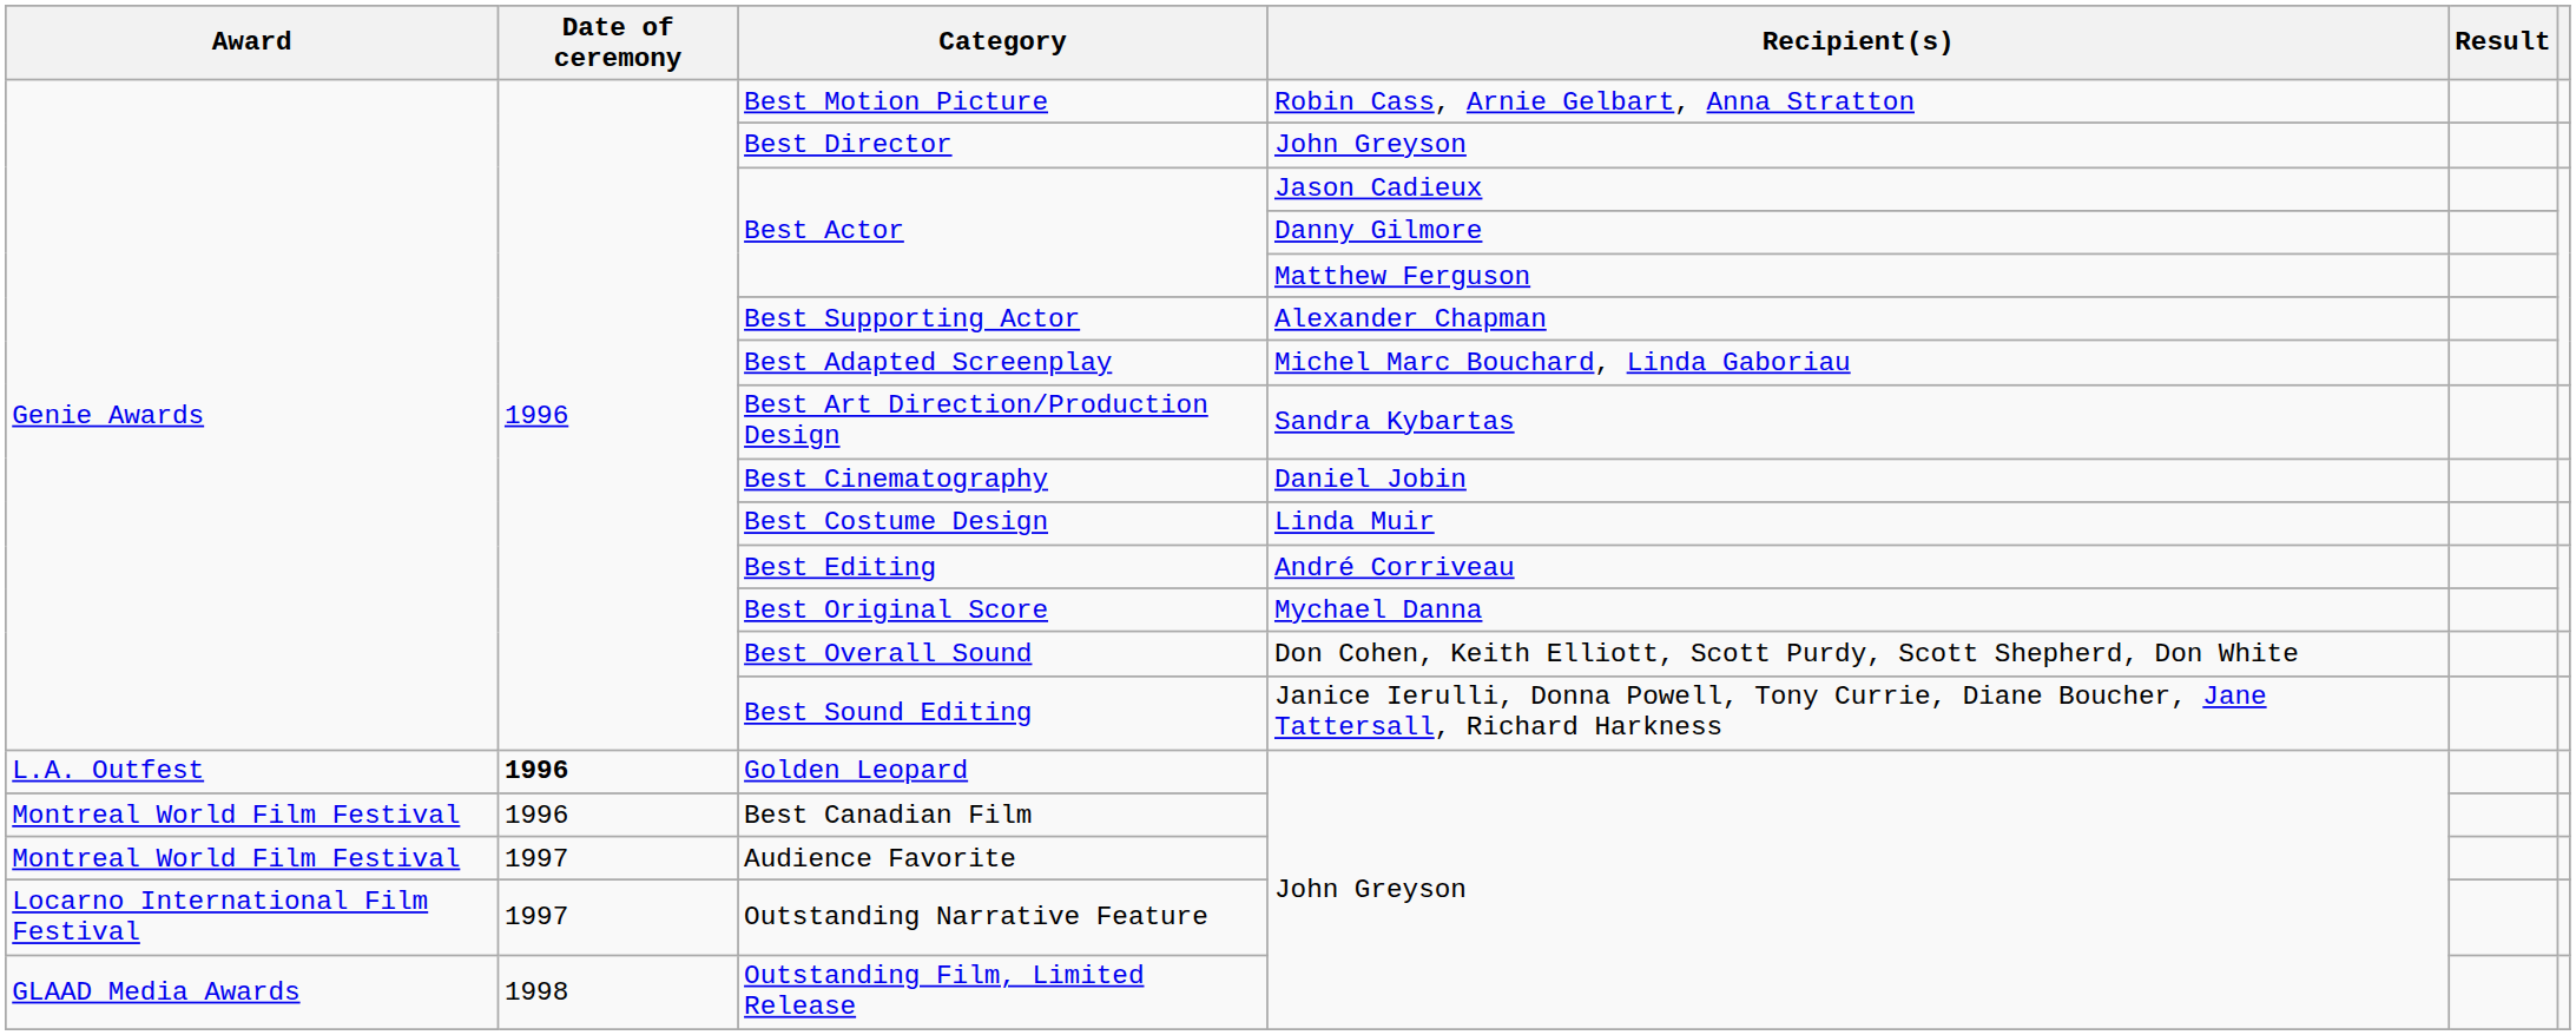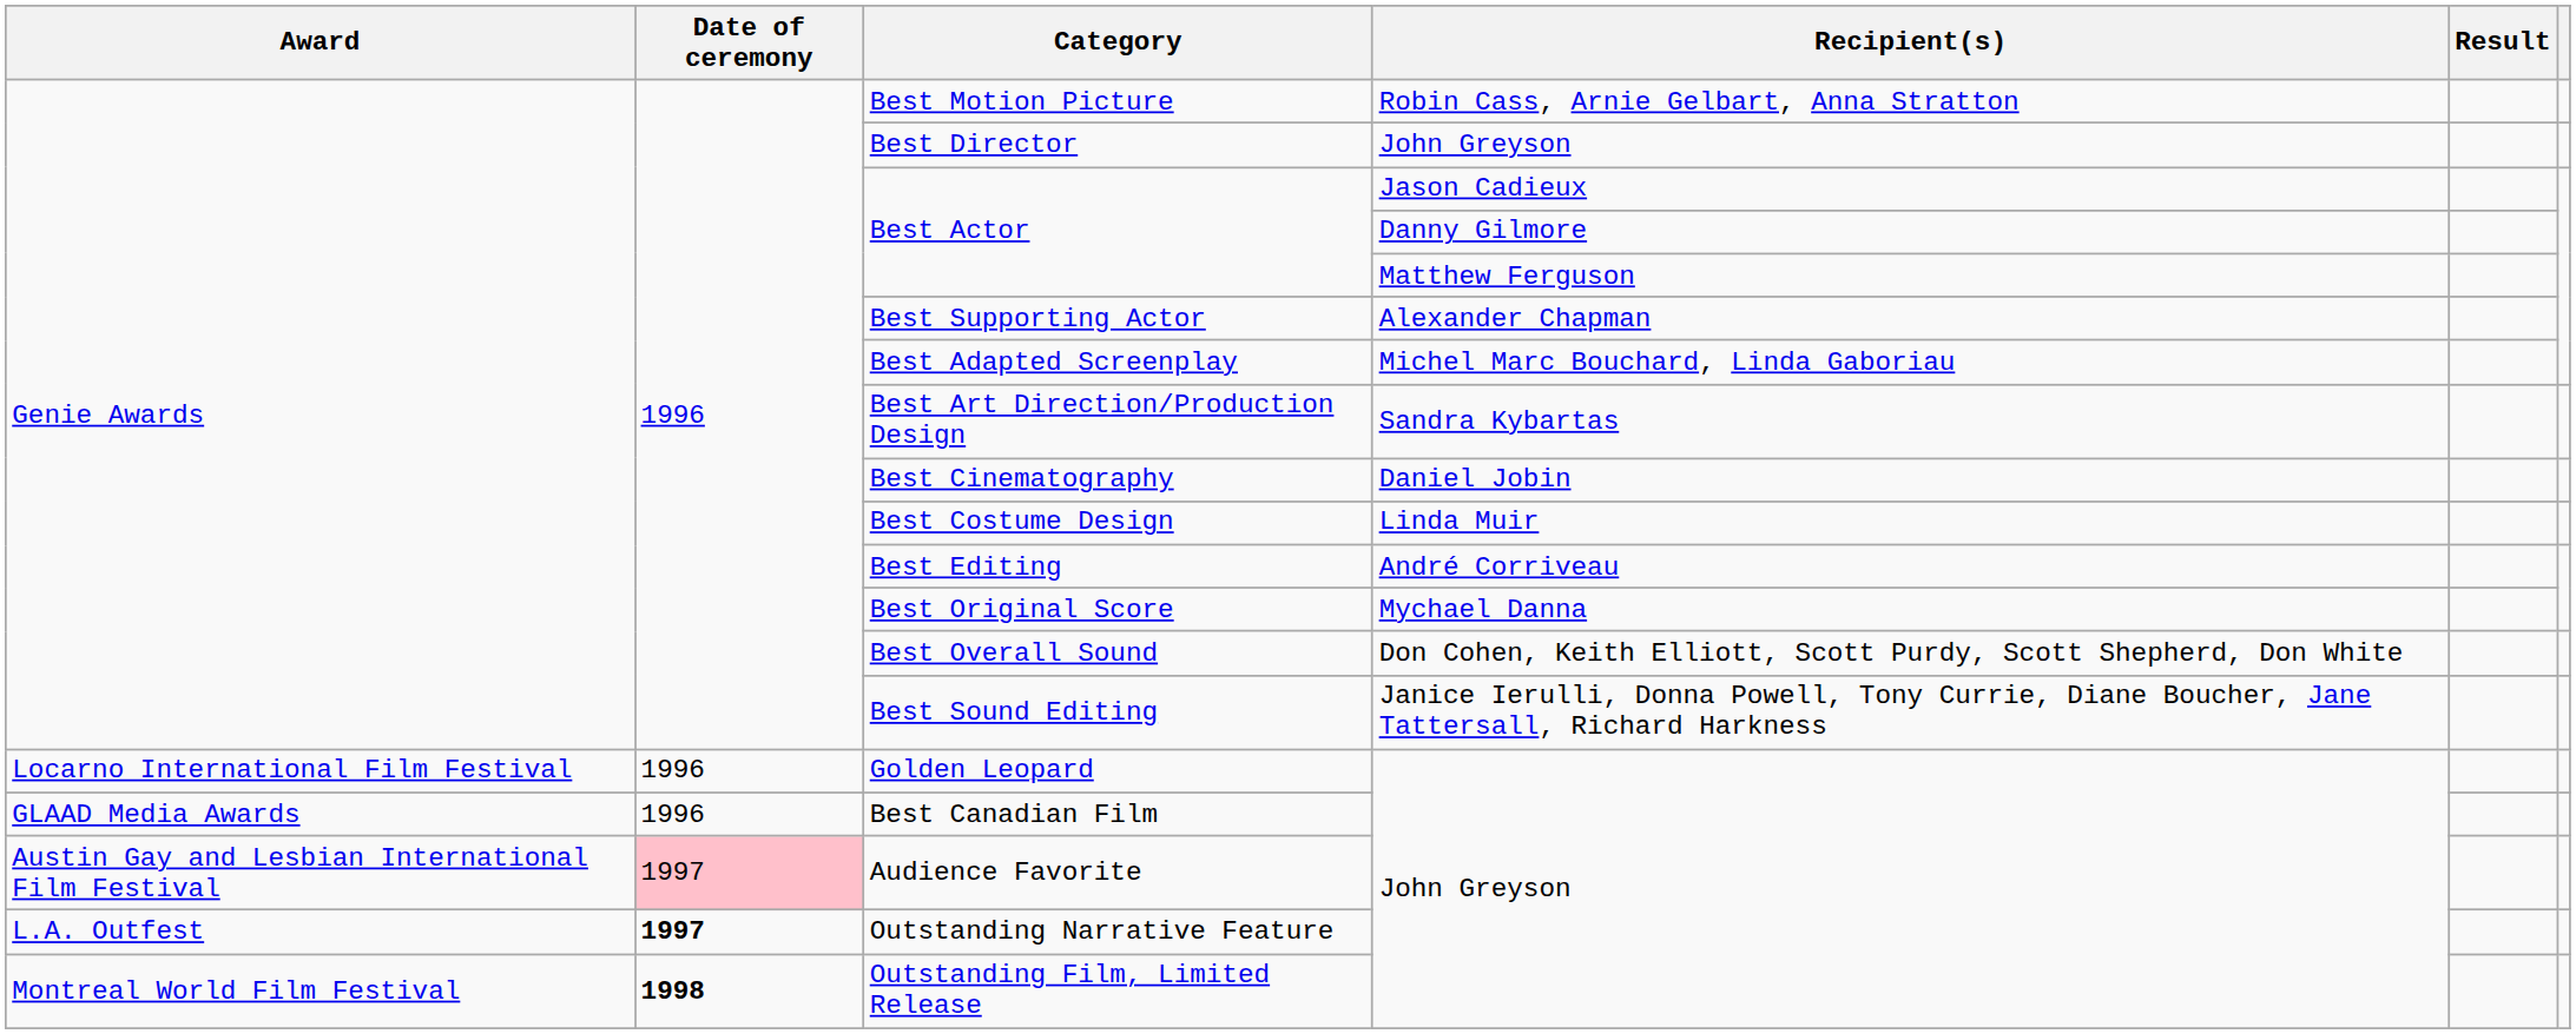 <table class="wikitable plainrowheaders sortable">
 <tr>
 <th scope="col">Award</th>
 <th scope="col">Date of ceremony</th>
 <th scope="col">Category</th>
 <th scope="col">Recipient(s)</th>
 <th scope="col">Result</th>
 <th scope="col" class="unsortable"></th>
 </tr>
 <tr>
 <td rowspan=14><a href='#'>Genie Awards</a></td>
 <td rowspan=14><a href='#'>1996</a></td>
 <td><a href='#'>Best Motion Picture</a></td>
 <td><a href='#'>Robin Cass</a>, <a href='#'>Arnie Gelbart</a>, <a href='#'>Anna Stratton</a></td>
 <td></td>
 <td></td>
 </tr>
 <tr>
 <td><a href='#'>Best Director</a></td>
 <td><a href='#'>John Greyson</a></td>
 <td></td>
 <td></td>
 </tr>
 <tr>
 <td rowspan=3><a href='#'>Best Actor</a></td>
 <td><a href='#'>Jason Cadieux</a></td>
 <td></td>
 <td rowspan=5></td>
 </tr>
 <tr>
 <td><a href='#'>Danny Gilmore</a></td>
 <td></td>
 </tr>
 <tr>
 <td><a href='#'>Matthew Ferguson</a></td>
 <td></td>
 </tr>
 <tr>
 <td><a href='#'>Best Supporting Actor</a></td>
 <td><a href='#'>Alexander Chapman</a></td>
 <td></td>
 </tr>
 <tr>
 <td><a href='#'>Best Adapted Screenplay</a></td>
 <td><a href='#'>Michel Marc Bouchard</a>, <a href='#'>Linda Gaboriau</a></td>
 <td></td>
 </tr>
 <tr>
 <td><a href='#'>Best Art Direction/Production Design</a></td>
 <td><a href='#'>Sandra Kybartas</a></td>
 <td></td>
 <td></td>
 </tr>
 <tr>
 <td><a href='#'>Best Cinematography</a></td>
 <td><a href='#'>Daniel Jobin</a></td>
 <td></td>
 <td></td>
 </tr>
 <tr>
 <td><a href='#'>Best Costume Design</a></td>
 <td><a href='#'>Linda Muir</a></td>
 <td></td>
 <td></td>
 </tr>
 <tr>
 <td><a href='#'>Best Editing</a></td>
 <td><a href='#'>André Corriveau</a></td>
 <td></td>
 <td rowspan=2></td>
 </tr>
 <tr>
 <td><a href='#'>Best Original Score</a></td>
 <td><a href='#'>Mychael Danna</a></td>
 <td></td>
 </tr>
 <tr>
 <td><a href='#'>Best Overall Sound</a></td>
 <td>Don Cohen, Keith Elliott, Scott Purdy, Scott Shepherd, Don White</td>
 <td></td>
 <td></td>
 </tr>
 <tr>
 <td><a href='#'>Best Sound Editing</a></td>
 <td>Janice Ierulli, Donna Powell, Tony Currie, Diane Boucher, <a href='#'>Jane Tattersall</a>, Richard Harkness</td>
 <td></td>
 <td></td>
 </tr>
 <tr>
-<td><a href='#'>L.A. Outfest</a></td>
-<td><strong>1996</strong></td>
+<td><a href='#'>Locarno International Film Festival</a></td>
+<td>1996</td>
 <td><a href='#'>Golden Leopard</a></td>
 <td rowspan=5>John Greyson</td>
 <td></td>
 <td></td>
 </tr>
 <tr>
-<td><a href='#'>Montreal World Film Festival</a></td>
+<td><a href='#'>GLAAD Media Awards</a></td>
 <td>1996</td>
 <td>Best Canadian Film</td>
 <td></td>
 <td></td>
 </tr>
 <tr>
-<td><a href='#'>Montreal World Film Festival</a></td>
-<td>1997</td>
+<td><a href='#'>Austin Gay and Lesbian International Film Festival</a></td>
+<td style="background: pink;">1997</td>
 <td>Audience Favorite</td>
 <td></td>
 <td></td>
 </tr>
 <tr>
-<td><a href='#'>Locarno International Film Festival</a></td>
-<td>1997</td>
+<td><a href='#'>L.A. Outfest</a></td>
+<td><strong>1997</strong></td>
 <td>Outstanding Narrative Feature</td>
 <td></td>
 <td></td>
 </tr>
 <tr>
-<td><a href='#'>GLAAD Media Awards</a></td>
-<td>1998</td>
+<td><a href='#'>Montreal World Film Festival</a></td>
+<td><strong>1998</strong></td>
 <td><a href='#'>Outstanding Film, Limited Release</a></td>
 <td></td>
 <td></td>
 </tr>
 </table>
